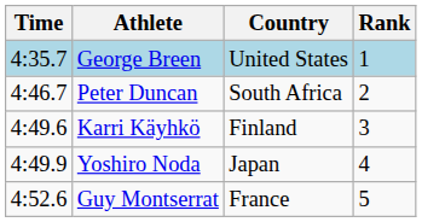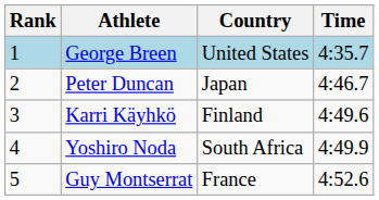 <table class="wikitable">
 <tr>
-<th>Time</th>
+<th>Rank</th>
 <th>Athlete</th>
 <th>Country</th>
-<th>Rank</th>
+<th>Time</th>
 </tr>
 <tr bgcolor=lightblue>
-<td>4:35.7</td>
+<td>1</td>
 <td><a href='#'>George Breen</a></td>
 <td>United States</td>
-<td>1</td>
+<td>4:35.7</td>
 </tr>
 <tr>
+<td>2</td>
+<td><a href='#'>Peter Duncan</a></td>
+<td>Japan</td>
 <td>4:46.7</td>
-<td><a href='#'>Peter Duncan</a></td>
-<td>South Africa</td>
-<td>2</td>
 </tr>
 <tr>
-<td>4:49.6</td>
+<td>3</td>
 <td><a href='#'>Karri Käyhkö</a></td>
 <td>Finland</td>
-<td>3</td>
+<td>4:49.6</td>
 </tr>
 <tr>
+<td>4</td>
+<td><a href='#'>Yoshiro Noda</a></td>
+<td>South Africa</td>
 <td>4:49.9</td>
-<td><a href='#'>Yoshiro Noda</a></td>
-<td>Japan</td>
-<td>4</td>
 </tr>
 <tr>
-<td>4:52.6</td>
+<td>5</td>
 <td><a href='#'>Guy Montserrat</a></td>
 <td>France</td>
-<td>5</td>
+<td>4:52.6</td>
 </tr>
 </table>
